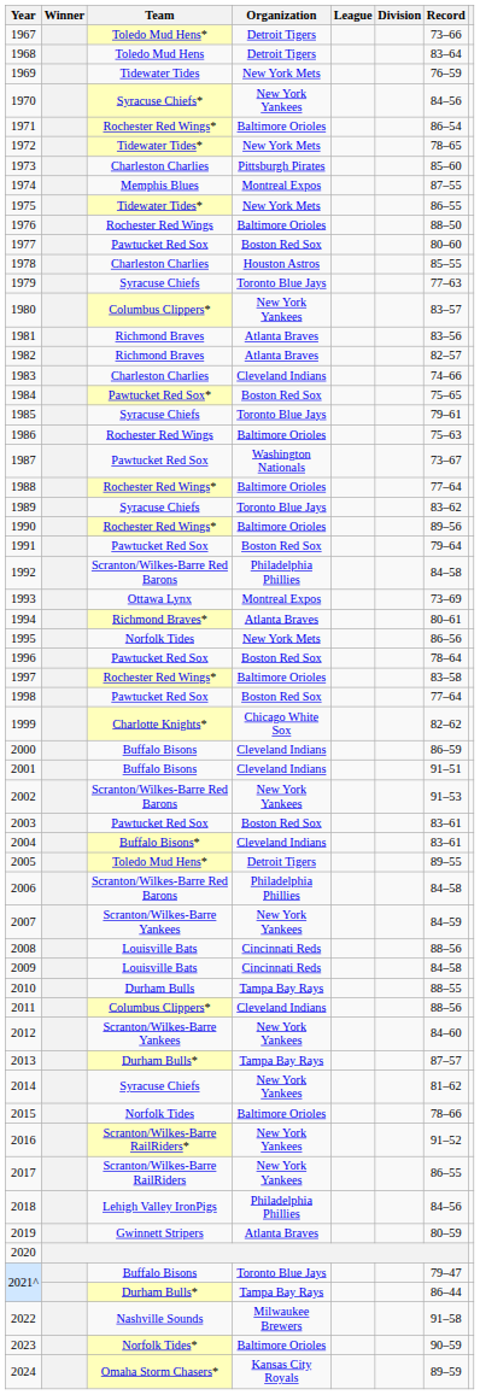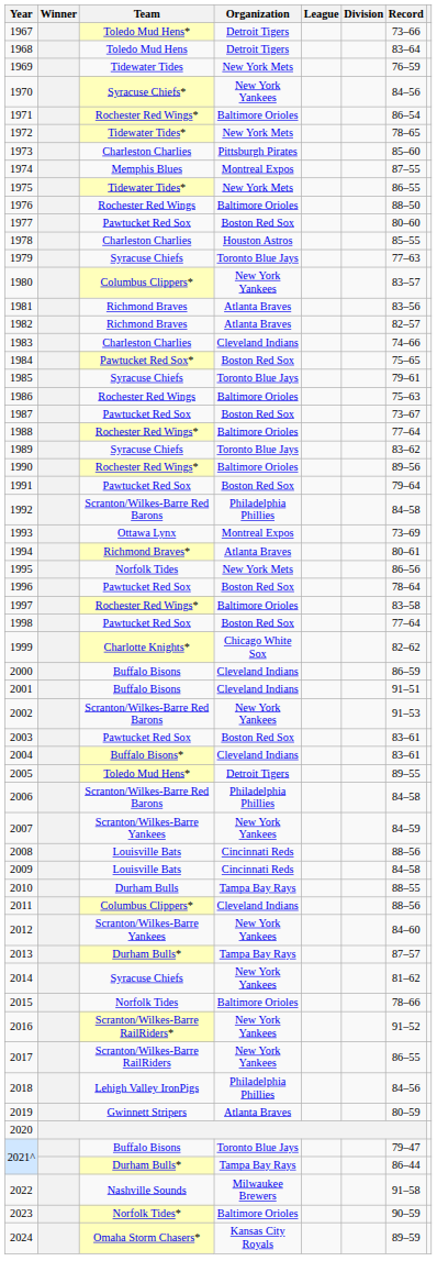 <table class="wikitable sortable plainrowheaders" style="text-align:center">
 <tr>
 <th scope="col">Year</th>
 <th scope="col">Winner</th>
 <th scope="col">Team</th>
 <th scope="col">Organization</th>
 <th scope="col">League</th>
 <th scope="col">Division</th>
 <th scope="col">Record</th>
 <th scope="col" class="unsortable"></th>
 </tr>
 <tr>
 <td>1967</td>
 <th scope="row" style="text-align:center"> </th>
 <td style="background-color:#FFFFBB;"><a href='#'>Toledo Mud Hens</a>*</td>
 <td><a href='#'>Detroit Tigers</a></td>
 <td></td>
 <td></td>
 <td>73–66</td>
 <td></td>
 </tr>
 <tr>
 <td>1968</td>
 <th scope="row" style="text-align:center"> </th>
 <td><a href='#'>Toledo Mud Hens</a></td>
 <td><a href='#'>Detroit Tigers</a></td>
 <td></td>
 <td></td>
 <td>83–64</td>
 <td></td>
 </tr>
 <tr>
 <td>1969</td>
 <th scope="row" style="text-align:center"></th>
 <td><a href='#'>Tidewater Tides</a></td>
 <td><a href='#'>New York Mets</a></td>
 <td></td>
 <td></td>
 <td>76–59</td>
 <td></td>
 </tr>
 <tr>
 <td>1970</td>
 <th scope="row" style="text-align:center"></th>
 <td style="background-color:#FFFFBB;"><a href='#'>Syracuse Chiefs</a>*</td>
 <td><a href='#'>New York Yankees</a></td>
 <td></td>
 <td></td>
 <td>84–56</td>
 <td></td>
 </tr>
 <tr>
 <td>1971</td>
 <th scope="row" style="text-align:center"> </th>
 <td style="background-color:#FFFFBB;"><a href='#'>Rochester Red Wings</a>*</td>
 <td><a href='#'>Baltimore Orioles</a></td>
 <td></td>
 <td></td>
 <td>86–54</td>
 <td></td>
 </tr>
 <tr>
 <td>1972</td>
 <th scope="row" style="text-align:center"></th>
 <td style="background-color:#FFFFBB;"><a href='#'>Tidewater Tides</a>*</td>
 <td><a href='#'>New York Mets</a></td>
 <td></td>
 <td></td>
 <td>78–65</td>
 <td></td>
 </tr>
 <tr>
 <td>1973</td>
 <th scope="row" style="text-align:center"> </th>
 <td><a href='#'>Charleston Charlies</a></td>
 <td><a href='#'>Pittsburgh Pirates</a></td>
 <td></td>
 <td></td>
 <td>85–60</td>
 <td></td>
 </tr>
 <tr>
 <td>1974</td>
 <th scope="row" style="text-align:center"></th>
 <td><a href='#'>Memphis Blues</a></td>
 <td><a href='#'>Montreal Expos</a></td>
 <td></td>
 <td></td>
 <td>87–55</td>
 <td></td>
 </tr>
 <tr>
 <td>1975</td>
 <th scope="row" style="text-align:center"></th>
 <td style="background-color:#FFFFBB;"><a href='#'>Tidewater Tides</a>*</td>
 <td><a href='#'>New York Mets</a></td>
 <td></td>
 <td></td>
 <td>86–55</td>
 <td></td>
 </tr>
 <tr>
 <td>1976</td>
 <th scope="row" style="text-align:center"> </th>
 <td><a href='#'>Rochester Red Wings</a></td>
 <td><a href='#'>Baltimore Orioles</a></td>
 <td></td>
 <td></td>
 <td>88–50</td>
 <td></td>
 </tr>
 <tr>
 <td>1977</td>
 <th scope="row" style="text-align:center"> </th>
 <td><a href='#'>Pawtucket Red Sox</a></td>
 <td><a href='#'>Boston Red Sox</a></td>
 <td></td>
 <td></td>
 <td>80–60</td>
 <td></td>
 </tr>
 <tr>
 <td>1978</td>
 <th scope="row" style="text-align:center"></th>
 <td><a href='#'>Charleston Charlies</a></td>
 <td><a href='#'>Houston Astros</a></td>
 <td></td>
 <td></td>
 <td>85–55</td>
 <td></td>
 </tr>
 <tr>
 <td>1979</td>
 <th scope="row" style="text-align:center"></th>
 <td><a href='#'>Syracuse Chiefs</a></td>
 <td><a href='#'>Toronto Blue Jays</a></td>
 <td></td>
 <td></td>
 <td>77–63</td>
 <td></td>
 </tr>
 <tr>
 <td>1980</td>
 <th scope="row" style="text-align:center"> </th>
 <td style="background-color:#FFFFBB;"><a href='#'>Columbus Clippers</a>*</td>
 <td><a href='#'>New York Yankees</a></td>
 <td></td>
 <td></td>
 <td>83–57</td>
 <td></td>
 </tr>
 <tr>
 <td>1981</td>
 <th scope="row" style="text-align:center"> </th>
 <td><a href='#'>Richmond Braves</a></td>
 <td><a href='#'>Atlanta Braves</a></td>
 <td></td>
 <td></td>
 <td>83–56</td>
 <td></td>
 </tr>
 <tr>
 <td>1982</td>
 <th scope="row" style="text-align:center"> </th>
 <td><a href='#'>Richmond Braves</a></td>
 <td><a href='#'>Atlanta Braves</a></td>
 <td></td>
 <td></td>
 <td>82–57</td>
 <td></td>
 </tr>
 <tr>
 <td>1983</td>
 <th scope="row" style="text-align:center"></th>
 <td><a href='#'>Charleston Charlies</a></td>
 <td><a href='#'>Cleveland Indians</a></td>
 <td></td>
 <td></td>
 <td>74–66</td>
 <td></td>
 </tr>
 <tr>
 <td>1984</td>
 <th scope="row" style="text-align:center"></th>
 <td style="background-color:#FFFFBB;"><a href='#'>Pawtucket Red Sox</a>*</td>
 <td><a href='#'>Boston Red Sox</a></td>
 <td></td>
 <td></td>
 <td>75–65</td>
 <td></td>
 </tr>
 <tr>
 <td>1985</td>
 <th scope="row" style="text-align:center"></th>
 <td><a href='#'>Syracuse Chiefs</a></td>
 <td><a href='#'>Toronto Blue Jays</a></td>
 <td></td>
 <td></td>
 <td>79–61</td>
 <td></td>
 </tr>
 <tr>
 <td>1986</td>
 <th scope="row" style="text-align:center"></th>
 <td><a href='#'>Rochester Red Wings</a></td>
 <td><a href='#'>Baltimore Orioles</a></td>
 <td></td>
 <td></td>
 <td>75–63</td>
 <td></td>
 </tr>
 <tr>
 <td>1987</td>
 <th scope="row" style="text-align:center"></th>
 <td><a href='#'>Pawtucket Red Sox</a></td>
-<td><a href='#'>Washington Nationals</a></td>
+<td><a href='#'>Boston Red Sox</a></td>
 <td></td>
 <td></td>
 <td>73–67</td>
 <td></td>
 </tr>
 <tr>
 <td>1988</td>
 <th scope="row" style="text-align:center"></th>
 <td style="background-color:#FFFFBB;"><a href='#'>Rochester Red Wings</a>*</td>
 <td><a href='#'>Baltimore Orioles</a></td>
 <td></td>
 <td></td>
 <td>77–64</td>
 <td></td>
 </tr>
 <tr>
 <td>1989</td>
 <th scope="row" style="text-align:center"></th>
 <td><a href='#'>Syracuse Chiefs</a></td>
 <td><a href='#'>Toronto Blue Jays</a></td>
 <td></td>
 <td></td>
 <td>83–62</td>
 <td></td>
 </tr>
 <tr>
 <td>1990</td>
 <th scope="row" style="text-align:center"></th>
 <td style="background-color:#FFFFBB;"><a href='#'>Rochester Red Wings</a>*</td>
 <td><a href='#'>Baltimore Orioles</a></td>
 <td></td>
 <td></td>
 <td>89–56</td>
 <td></td>
 </tr>
 <tr>
 <td>1991</td>
 <th scope="row" style="text-align:center"></th>
 <td><a href='#'>Pawtucket Red Sox</a></td>
 <td><a href='#'>Boston Red Sox</a></td>
 <td></td>
 <td></td>
 <td>79–64</td>
 <td></td>
 </tr>
 <tr>
 <td>1992</td>
 <th scope="row" style="text-align:center"></th>
 <td><a href='#'>Scranton/Wilkes-Barre Red Barons</a></td>
 <td><a href='#'>Philadelphia Phillies</a></td>
 <td></td>
 <td></td>
 <td>84–58</td>
 <td></td>
 </tr>
 <tr>
 <td>1993</td>
 <th scope="row" style="text-align:center"></th>
 <td><a href='#'>Ottawa Lynx</a></td>
 <td><a href='#'>Montreal Expos</a></td>
 <td></td>
 <td></td>
 <td>73–69</td>
 <td></td>
 </tr>
 <tr>
 <td>1994</td>
 <th scope="row" style="text-align:center"></th>
 <td style="background-color:#FFFFBB;"><a href='#'>Richmond Braves</a>*</td>
 <td><a href='#'>Atlanta Braves</a></td>
 <td></td>
 <td></td>
 <td>80–61</td>
 <td></td>
 </tr>
 <tr>
 <td>1995</td>
 <th scope="row" style="text-align:center"></th>
 <td><a href='#'>Norfolk Tides</a></td>
 <td><a href='#'>New York Mets</a></td>
 <td></td>
 <td></td>
 <td>86–56</td>
 <td></td>
 </tr>
 <tr>
 <td>1996</td>
 <th scope="row" style="text-align:center"> </th>
 <td><a href='#'>Pawtucket Red Sox</a></td>
 <td><a href='#'>Boston Red Sox</a></td>
 <td></td>
 <td></td>
 <td>78–64</td>
 <td></td>
 </tr>
 <tr>
 <td>1997</td>
 <th scope="row" style="text-align:center"></th>
 <td style="background-color:#FFFFBB;"><a href='#'>Rochester Red Wings</a>*</td>
 <td><a href='#'>Baltimore Orioles</a></td>
 <td></td>
 <td></td>
 <td>83–58</td>
 <td></td>
 </tr>
 <tr>
 <td>1998</td>
 <th scope="row" style="text-align:center"></th>
 <td><a href='#'>Pawtucket Red Sox</a></td>
 <td><a href='#'>Boston Red Sox</a></td>
 <td></td>
 <td></td>
 <td>77–64</td>
 <td></td>
 </tr>
 <tr>
 <td>1999</td>
 <th scope="row" style="text-align:center"></th>
 <td style="background-color:#FFFFBB;"><a href='#'>Charlotte Knights</a>*</td>
 <td><a href='#'>Chicago White Sox</a></td>
 <td></td>
 <td></td>
 <td>82–62</td>
 <td></td>
 </tr>
 <tr>
 <td>2000</td>
 <th scope="row" style="text-align:center"></th>
 <td><a href='#'>Buffalo Bisons</a></td>
 <td><a href='#'>Cleveland Indians</a></td>
 <td></td>
 <td></td>
 <td>86–59</td>
 <td></td>
 </tr>
 <tr>
 <td>2001</td>
 <th scope="row" style="text-align:center"></th>
 <td><a href='#'>Buffalo Bisons</a></td>
 <td><a href='#'>Cleveland Indians</a></td>
 <td></td>
 <td></td>
 <td>91–51</td>
 <td></td>
 </tr>
 <tr>
 <td>2002</td>
 <th scope="row" style="text-align:center"></th>
 <td><a href='#'>Scranton/Wilkes-Barre Red Barons</a></td>
 <td><a href='#'>New York Yankees</a></td>
 <td></td>
 <td></td>
 <td>91–53</td>
 <td></td>
 </tr>
 <tr>
 <td>2003</td>
 <th scope="row" style="text-align:center"> </th>
 <td><a href='#'>Pawtucket Red Sox</a></td>
 <td><a href='#'>Boston Red Sox</a></td>
 <td></td>
 <td></td>
 <td>83–61</td>
 <td></td>
 </tr>
 <tr>
 <td>2004</td>
 <th scope="row" style="text-align:center"></th>
 <td style="background-color:#FFFFBB;"><a href='#'>Buffalo Bisons</a>*</td>
 <td><a href='#'>Cleveland Indians</a></td>
 <td></td>
 <td></td>
 <td>83–61</td>
 <td></td>
 </tr>
 <tr>
 <td>2005</td>
 <th scope="row" style="text-align:center"></th>
 <td style="background-color:#FFFFBB;"><a href='#'>Toledo Mud Hens</a>*</td>
 <td><a href='#'>Detroit Tigers</a></td>
 <td></td>
 <td></td>
 <td>89–55</td>
 <td></td>
 </tr>
 <tr>
 <td>2006</td>
 <th scope="row" style="text-align:center"></th>
 <td><a href='#'>Scranton/Wilkes-Barre Red Barons</a></td>
 <td><a href='#'>Philadelphia Phillies</a></td>
 <td></td>
 <td></td>
 <td>84–58</td>
 <td></td>
 </tr>
 <tr>
 <td>2007</td>
 <th scope="row" style="text-align:center"> </th>
 <td><a href='#'>Scranton/Wilkes-Barre Yankees</a></td>
 <td><a href='#'>New York Yankees</a></td>
 <td></td>
 <td></td>
 <td>84–59</td>
 <td></td>
 </tr>
 <tr>
 <td>2008</td>
 <th scope="row" style="text-align:center"> </th>
 <td><a href='#'>Louisville Bats</a></td>
 <td><a href='#'>Cincinnati Reds</a></td>
 <td></td>
 <td></td>
 <td>88–56</td>
 <td></td>
 </tr>
 <tr>
 <td>2009</td>
 <th scope="row" style="text-align:center"> </th>
 <td><a href='#'>Louisville Bats</a></td>
 <td><a href='#'>Cincinnati Reds</a></td>
 <td></td>
 <td></td>
 <td>84–58</td>
 <td></td>
 </tr>
 <tr>
 <td>2010</td>
 <th scope="row" style="text-align:center"> </th>
 <td><a href='#'>Durham Bulls</a></td>
 <td><a href='#'>Tampa Bay Rays</a></td>
 <td></td>
 <td></td>
 <td>88–55</td>
 <td></td>
 </tr>
 <tr>
 <td>2011</td>
 <th scope="row" style="text-align:center"></th>
 <td style="background-color:#FFFFBB;"><a href='#'>Columbus Clippers</a>*</td>
 <td><a href='#'>Cleveland Indians</a></td>
 <td></td>
 <td></td>
 <td>88–56</td>
 <td></td>
 </tr>
 <tr>
 <td>2012</td>
 <th scope="row" style="text-align:center"> </th>
 <td><a href='#'>Scranton/Wilkes-Barre Yankees</a></td>
 <td><a href='#'>New York Yankees</a></td>
 <td></td>
 <td></td>
 <td>84–60</td>
 <td></td>
 </tr>
 <tr>
 <td>2013</td>
 <th scope="row" style="text-align:center"> </th>
 <td style="background-color:#FFFFBB;"><a href='#'>Durham Bulls</a>*</td>
 <td><a href='#'>Tampa Bay Rays</a></td>
 <td></td>
 <td></td>
 <td>87–57</td>
 <td></td>
 </tr>
 <tr>
 <td>2014</td>
 <th scope="row" style="text-align:center"></th>
 <td><a href='#'>Syracuse Chiefs</a></td>
 <td><a href='#'>New York Yankees</a></td>
 <td></td>
 <td></td>
 <td>81–62</td>
 <td></td>
 </tr>
 <tr>
 <td>2015</td>
 <th scope="row" style="text-align:center"></th>
 <td><a href='#'>Norfolk Tides</a></td>
 <td><a href='#'>Baltimore Orioles</a></td>
 <td></td>
 <td></td>
 <td>78–66</td>
 <td></td>
 </tr>
 <tr>
 <td>2016</td>
 <th scope="row" style="text-align:center"> </th>
 <td style="background-color:#FFFFBB;"><a href='#'>Scranton/Wilkes-Barre RailRiders</a>*</td>
 <td><a href='#'>New York Yankees</a></td>
 <td></td>
 <td></td>
 <td>91–52</td>
 <td></td>
 </tr>
 <tr>
 <td>2017</td>
 <th scope="row" style="text-align:center"> </th>
 <td><a href='#'>Scranton/Wilkes-Barre RailRiders</a></td>
 <td><a href='#'>New York Yankees</a></td>
 <td></td>
 <td></td>
 <td>86–55</td>
 <td></td>
 </tr>
 <tr>
 <td>2018</td>
 <th scope="row" style="text-align:center"></th>
 <td><a href='#'>Lehigh Valley IronPigs</a></td>
 <td><a href='#'>Philadelphia Phillies</a></td>
 <td></td>
 <td></td>
 <td>84–56</td>
 <td></td>
 </tr>
 <tr>
 <td>2019</td>
 <th scope="row" style="text-align:center"></th>
 <td><a href='#'>Gwinnett Stripers</a></td>
 <td><a href='#'>Atlanta Braves</a></td>
 <td></td>
 <td></td>
 <td>80–59</td>
 <td></td>
 </tr>
 <tr>
 <td>2020</td>
 <th scope="row" style="text-align:center" colspan="6"></th>
 <td></td>
 </tr>
 <tr>
 <td style="background-color:#D0E7FF;" rowspan="2">2021^</td>
 <th scope="row" style="text-align:center"></th>
 <td><a href='#'>Buffalo Bisons</a></td>
 <td><a href='#'>Toronto Blue Jays</a></td>
 <td></td>
 <td></td>
 <td>79–47</td>
 <td></td>
 </tr>
 <tr>
 <th scope="row" style="text-align:center"></th>
 <td style="background-color:#FFFFBB;"><a href='#'>Durham Bulls</a>*</td>
 <td><a href='#'>Tampa Bay Rays</a></td>
 <td></td>
 <td></td>
 <td>86–44</td>
 <td></td>
 </tr>
 <tr>
 <td>2022</td>
 <th scope="row" style="text-align:center"> </th>
 <td><a href='#'>Nashville Sounds</a></td>
 <td><a href='#'>Milwaukee Brewers</a></td>
 <td></td>
 <td></td>
 <td>91–58</td>
 <td></td>
 </tr>
 <tr>
 <td>2023</td>
 <th scope="row" style="text-align:center"></th>
 <td style="background-color:#FFFFBB;"><a href='#'>Norfolk Tides</a>*</td>
 <td><a href='#'>Baltimore Orioles</a></td>
 <td></td>
 <td></td>
 <td>90–59</td>
 <td></td>
 </tr>
 <tr>
 <td>2024</td>
 <th scope="row" style="text-align:center"></th>
 <td style="background-color:#FFFFBB;"><a href='#'>Omaha Storm Chasers</a>*</td>
 <td><a href='#'>Kansas City Royals</a></td>
 <td></td>
 <td></td>
 <td>89–59</td>
 <td></td>
 </tr>
 </table>
